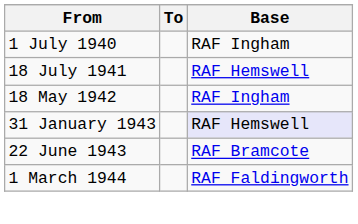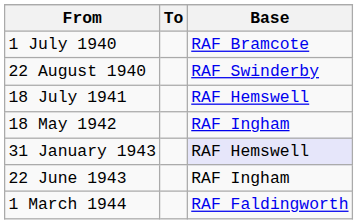 <table class="wikitable">
 <tr>
 </tr>
 <tr>
 <th>From</th>
 <th>To</th>
 <th>Base</th>
 </tr>
 <tr>
 <td>1 July 1940</td>
 <td></td>
-<td>RAF Ingham</td>
+<td><a href='#'>RAF Bramcote</a></td>
+</tr>
+<tr>
+<td>22 August 1940</td>
+<td></td>
+<td><a href='#'>RAF Swinderby</a></td>
 </tr>
 <tr>
 <td>18 July 1941</td>
 <td></td>
 <td><a href='#'>RAF Hemswell</a></td>
 </tr>
 <tr>
 <td>18 May 1942</td>
 <td></td>
 <td><a href='#'>RAF Ingham</a></td>
 </tr>
 <tr>
 <td>31 January 1943</td>
 <td></td>
 <td style="background: lavender;">RAF Hemswell</td>
 </tr>
 <tr>
 <td>22 June 1943</td>
 <td></td>
-<td><a href='#'>RAF Bramcote</a></td>
+<td>RAF Ingham</td>
 </tr>
 <tr>
 <td>1 March 1944</td>
 <td></td>
 <td><a href='#'>RAF Faldingworth</a></td>
 </tr>
 </table>
